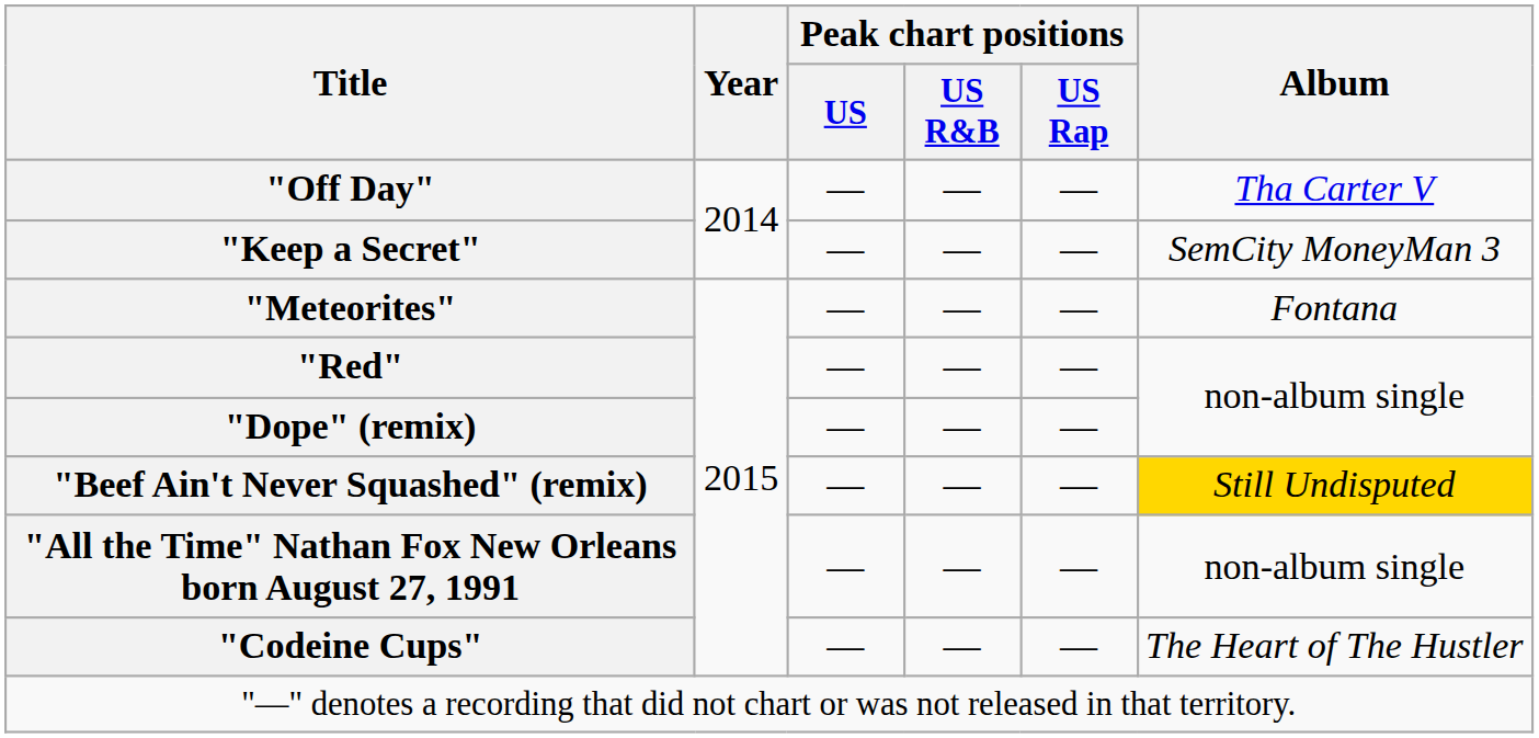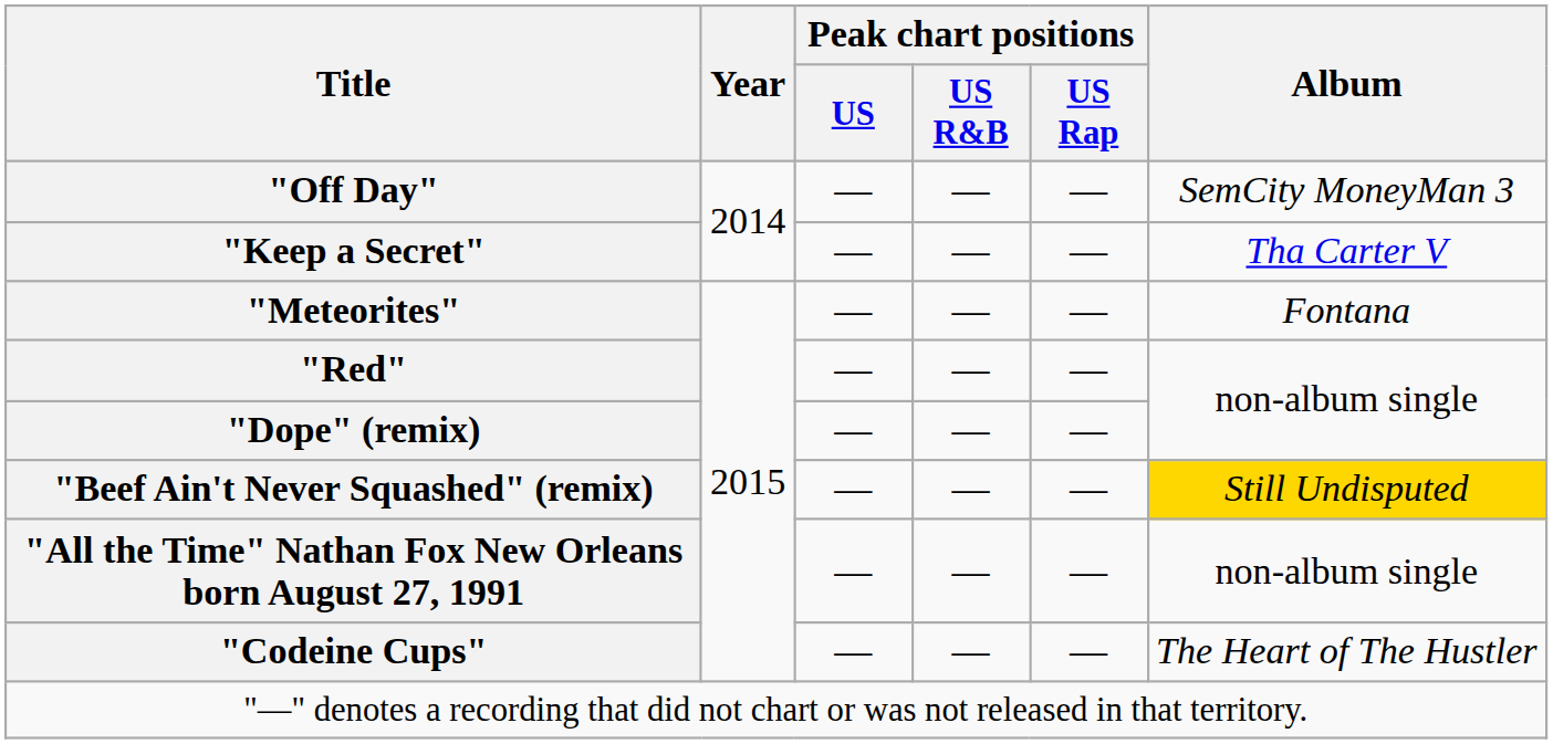 <table class="wikitable plainrowheaders" style="text-align:center;">
 <tr>
 <th scope="col" rowspan="2" style="width:18em;">Title</th>
 <th scope="col" rowspan="2">Year</th>
 <th scope="col" colspan="3">Peak chart positions</th>
 <th scope="col" rowspan="2">Album</th>
 </tr>
 <tr>
 <th scope="col" style="width:3em;font-size:90%;"><a href='#'>US</a><br></th>
 <th scope="col" style="width:3em;font-size:90%;"><a href='#'>US<br>R&B</a><br></th>
 <th scope="col" style="width:3em;font-size:90%;"><a href='#'>US Rap</a><br></th>
 </tr>
 <tr>
 <th scope="row">"Off Day"<br></th>
 <td rowspan="2">2014</td>
 <td>—</td>
 <td>—</td>
 <td>—</td>
-<td><em><a href='#'>Tha Carter V</a></em></td>
+<td><em>SemCity MoneyMan 3</em></td>
 </tr>
 <tr>
 <th scope="row">"Keep a Secret"<br></th>
 <td>—</td>
 <td>—</td>
 <td>—</td>
-<td><em>SemCity MoneyMan 3</em></td>
+<td><em><a href='#'>Tha Carter V</a></em></td>
 </tr>
 <tr>
 <th scope="row">"Meteorites"<br></th>
 <td rowspan="6">2015</td>
 <td>—</td>
 <td>—</td>
 <td>—</td>
 <td><em>Fontana</em></td>
 </tr>
 <tr>
 <th scope="row">"Red"<br></th>
 <td>—</td>
 <td>—</td>
 <td>—</td>
 <td rowspan="2">non-album single</td>
 </tr>
 <tr>
 <th scope="row">"Dope" (remix)<br></th>
 <td>—</td>
 <td>—</td>
 <td>—</td>
 </tr>
 <tr>
 <th scope="row">"Beef Ain't Never Squashed" (remix)<br></th>
 <td>—</td>
 <td>—</td>
 <td>—</td>
 <td style="background: gold;"><em>Still Undisputed</em></td>
 </tr>
 <tr>
 <th scope="row">"All the Time" Nathan Fox New Orleans   born August 27, 1991 <br></th>
 <td>—</td>
 <td>—</td>
 <td>—</td>
 <td>non-album single</td>
 </tr>
 <tr>
 <th scope="row">"Codeine Cups"<br></th>
 <td>—</td>
 <td>—</td>
 <td>—</td>
 <td><em>The Heart of The Hustler</em></td>
 </tr>
 <tr>
 <td colspan="8" style="font-size:90%">"—" denotes a recording that did not chart or was not released in that territory.</td>
 </tr>
 </table>
